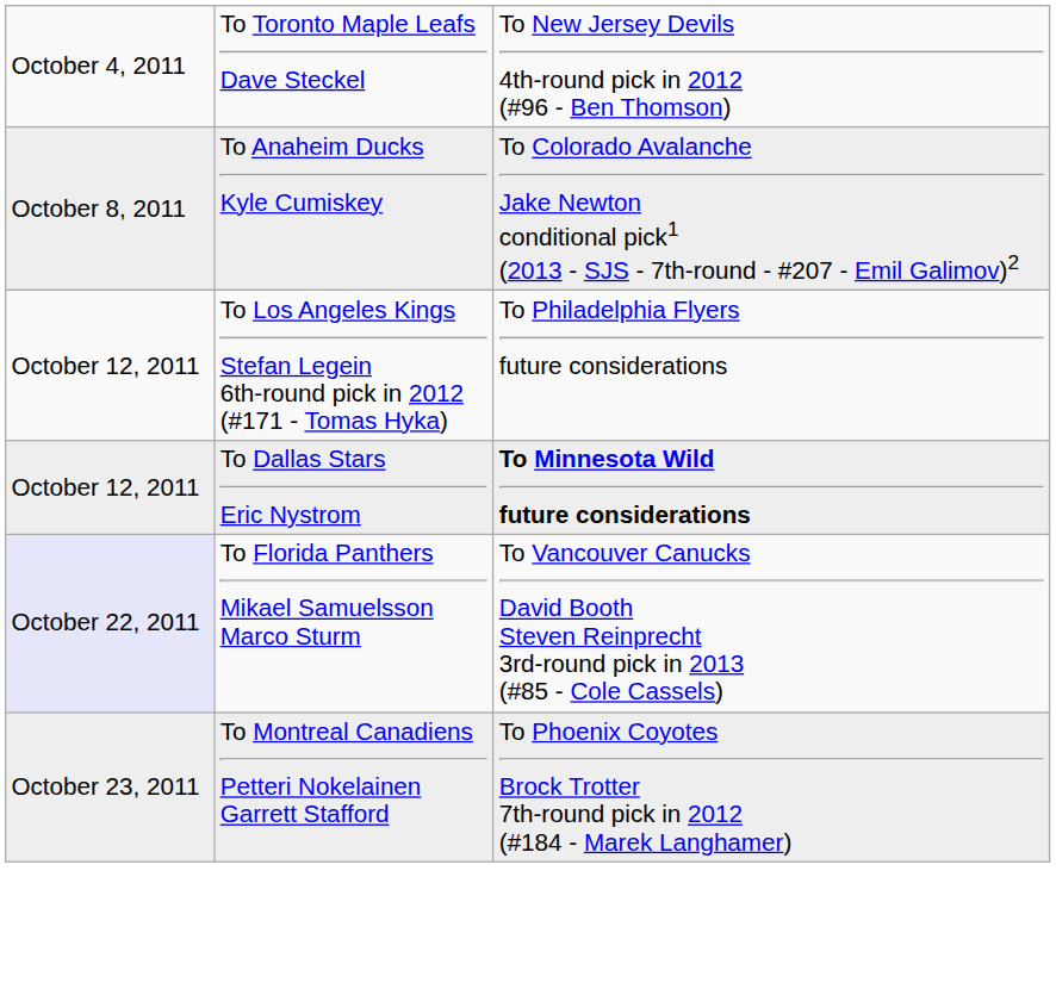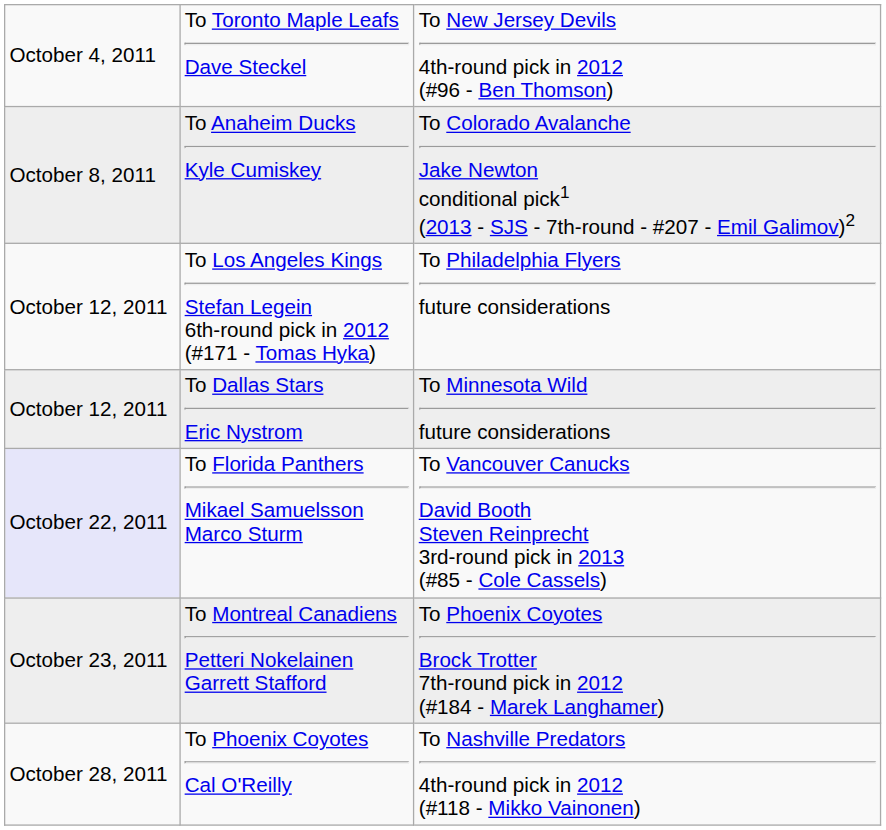 <table class="wikitable" style="border:1px solid #999; width:680px;">
 <tr>
 <td>October 4, 2011</td>
 <td valign="top">To <a href='#'>Toronto Maple Leafs</a><hr><a href='#'>Dave Steckel</a></td>
 <td valign="top">To <a href='#'>New Jersey Devils</a><hr>4th-round pick in <a href='#'>2012</a><br>(#96 - <a href='#'>Ben Thomson</a>)</td>
 </tr>
 <tr bgcolor="eeeeee">
 <td>October 8, 2011</td>
 <td valign="top">To <a href='#'>Anaheim Ducks</a><hr><a href='#'>Kyle Cumiskey</a></td>
 <td valign="top">To <a href='#'>Colorado Avalanche</a><hr><a href='#'>Jake Newton</a><br>conditional pick<sup>1</sup><br>(<a href='#'>2013</a> - <a href='#'>SJS</a> - 7th-round - #207 - <a href='#'>Emil Galimov</a>)<sup>2</sup></td>
 </tr>
 <tr>
 <td>October 12, 2011</td>
 <td valign="top">To <a href='#'>Los Angeles Kings</a><hr><a href='#'>Stefan Legein</a> <br>6th-round pick in <a href='#'>2012</a><br>(#171 - <a href='#'>Tomas Hyka</a>)</td>
 <td valign="top">To <a href='#'>Philadelphia Flyers</a><hr>future considerations</td>
 </tr>
 <tr bgcolor="eeeeee">
 <td>October 12, 2011</td>
 <td valign="top">To <a href='#'>Dallas Stars</a><hr><a href='#'>Eric Nystrom</a></td>
-<td valign="top"><strong>To <a href='#'>Minnesota Wild</a><hr>future considerations</strong></td>
+<td valign="top">To <a href='#'>Minnesota Wild</a><hr>future considerations</td>
 </tr>
 <tr>
 <td style="background: lavender;">October 22, 2011</td>
 <td valign="top">To <a href='#'>Florida Panthers</a><hr><a href='#'>Mikael Samuelsson</a><br><a href='#'>Marco Sturm</a></td>
 <td valign="top">To <a href='#'>Vancouver Canucks</a><hr><a href='#'>David Booth</a><br><a href='#'>Steven Reinprecht</a><br>3rd-round pick in <a href='#'>2013</a><br>(#85 - <a href='#'>Cole Cassels</a>)</td>
 </tr>
 <tr bgcolor="eeeeee">
 <td>October 23, 2011</td>
 <td valign="top">To <a href='#'>Montreal Canadiens</a><hr><a href='#'>Petteri Nokelainen</a><br><a href='#'>Garrett Stafford</a></td>
 <td valign="top">To <a href='#'>Phoenix Coyotes</a><hr><a href='#'>Brock Trotter</a><br>7th-round pick in <a href='#'>2012</a><br>(#184 - <a href='#'>Marek Langhamer</a>)</td>
 </tr>
+<tr>
+<td>October 28, 2011</td>
+<td valign="top">To <a href='#'>Phoenix Coyotes</a><hr><a href='#'>Cal O'Reilly</a></td>
+<td valign="top">To <a href='#'>Nashville Predators</a><hr>4th-round pick in <a href='#'>2012</a><br>(#118 - <a href='#'>Mikko Vainonen</a>)</td>
+</tr>
 </table>
